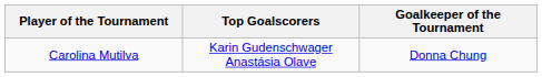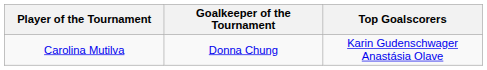 <table class=wikitable style="margin:auto; text-align:center">
 <tr>
 <th style="width: 220px;">Player of the Tournament</th>
+<th style="width: 220px;">Goalkeeper of the Tournament</th>
 <th style="width: 220px;">Top Goalscorers</th>
-<th style="width: 220px;">Goalkeeper of the Tournament</th>
 </tr>
 <tr>
 <td> <a href='#'>Carolina Mutilva</a></td>
+<td> <a href='#'>Donna Chung</a></td>
 <td> <a href='#'>Karin Gudenschwager</a><br> <a href='#'>Anastásia Olave</a></td>
-<td> <a href='#'>Donna Chung</a></td>
 </tr>
 </table>
